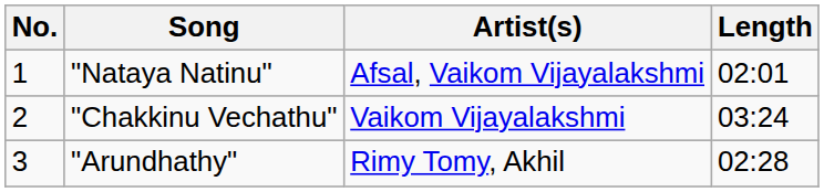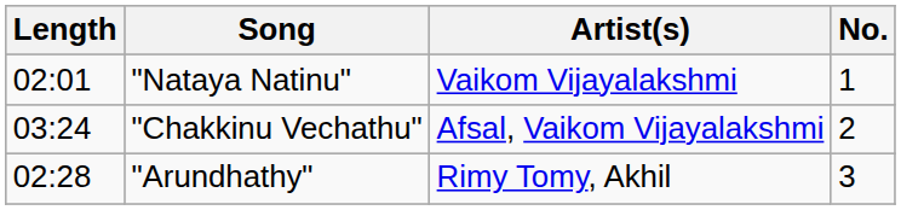 <table class="wikitable">
 <tr>
-<th>No.</th>
+<th>Length</th>
 <th>Song</th>
 <th>Artist(s)</th>
-<th>Length</th>
+<th>No.</th>
 </tr>
 <tr>
+<td>02:01</td>
+<td>"Nataya Natinu"</td>
+<td><a href='#'>Vaikom Vijayalakshmi</a></td>
 <td>1</td>
-<td>"Nataya Natinu"</td>
-<td><a href='#'>Afsal</a>, <a href='#'>Vaikom Vijayalakshmi</a></td>
-<td>02:01</td>
 </tr>
 <tr>
+<td>03:24</td>
+<td>"Chakkinu Vechathu"</td>
+<td><a href='#'>Afsal</a>, <a href='#'>Vaikom Vijayalakshmi</a></td>
 <td>2</td>
-<td>"Chakkinu Vechathu"</td>
-<td><a href='#'>Vaikom Vijayalakshmi</a></td>
-<td>03:24</td>
 </tr>
 <tr>
-<td>3</td>
+<td>02:28</td>
 <td>"Arundhathy"</td>
 <td><a href='#'>Rimy Tomy</a>, Akhil</td>
-<td>02:28</td>
+<td>3</td>
 </tr>
 </table>
